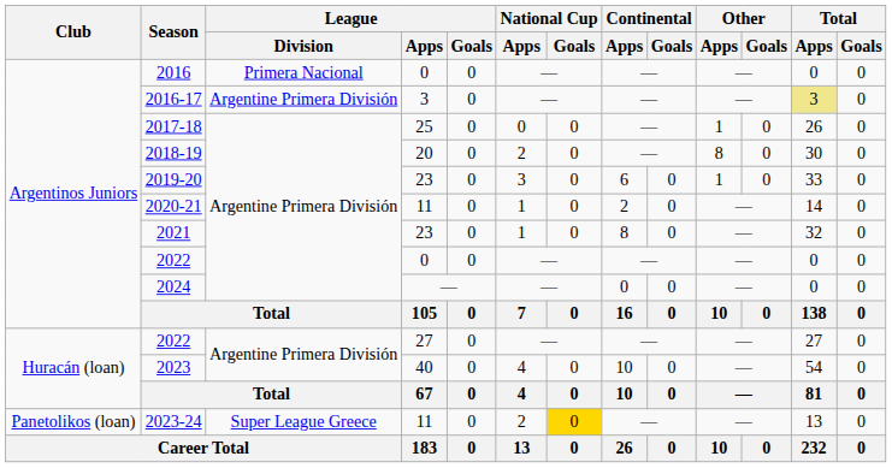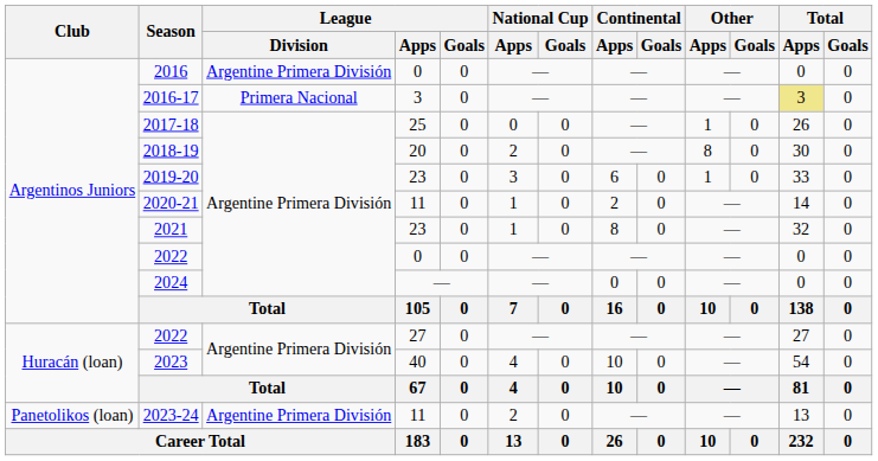 <table class="wikitable" style="text-align: center">
 <tr>
 <th rowspan="2">Club</th>
 <th rowspan="2">Season</th>
 <th colspan="3">League</th>
 <th colspan="2">National Cup</th>
 <th colspan="2">Continental</th>
 <th colspan="2">Other</th>
 <th colspan="2">Total</th>
 </tr>
 <tr>
 <th>Division</th>
 <th>Apps</th>
 <th>Goals</th>
 <th>Apps</th>
 <th>Goals</th>
 <th>Apps</th>
 <th>Goals</th>
 <th>Apps</th>
 <th>Goals</th>
 <th>Apps</th>
 <th>Goals</th>
 </tr>
 <tr>
 <td rowspan="10"><a href='#'>Argentinos Juniors</a></td>
 <td><a href='#'>2016</a></td>
-<td><a href='#'>Primera Nacional</a></td>
+<td><a href='#'>Argentine Primera División</a></td>
 <td>0</td>
 <td>0</td>
 <td colspan="2">—</td>
 <td colspan="2">—</td>
 <td colspan="2">—</td>
 <td>0</td>
 <td>0</td>
 </tr>
 <tr>
 <td><a href='#'>2016-17</a></td>
-<td><a href='#'>Argentine Primera División</a></td>
+<td><a href='#'>Primera Nacional</a></td>
 <td>3</td>
 <td>0</td>
 <td colspan="2">—</td>
 <td colspan="2">—</td>
 <td colspan="2">—</td>
 <td style="background: khaki;">3</td>
 <td>0</td>
 </tr>
 <tr>
 <td><a href='#'>2017-18</a></td>
 <td rowspan="7">Argentine Primera División</td>
 <td>25</td>
 <td>0</td>
 <td>0</td>
 <td>0</td>
 <td colspan="2">—</td>
 <td>1</td>
 <td>0</td>
 <td>26</td>
 <td>0</td>
 </tr>
 <tr>
 <td><a href='#'>2018-19</a></td>
 <td>20</td>
 <td>0</td>
 <td>2</td>
 <td>0</td>
 <td colspan="2">—</td>
 <td>8</td>
 <td>0</td>
 <td>30</td>
 <td>0</td>
 </tr>
 <tr>
 <td><a href='#'>2019-20</a></td>
 <td>23</td>
 <td>0</td>
 <td>3</td>
 <td>0</td>
 <td>6</td>
 <td>0</td>
 <td>1</td>
 <td>0</td>
 <td>33</td>
 <td>0</td>
 </tr>
 <tr>
 <td><a href='#'>2020-21</a></td>
 <td>11</td>
 <td>0</td>
 <td>1</td>
 <td>0</td>
 <td>2</td>
 <td>0</td>
 <td colspan="2">—</td>
 <td>14</td>
 <td>0</td>
 </tr>
 <tr>
 <td><a href='#'>2021</a></td>
 <td>23</td>
 <td>0</td>
 <td>1</td>
 <td>0</td>
 <td>8</td>
 <td>0</td>
 <td colspan="2">—</td>
 <td>32</td>
 <td>0</td>
 </tr>
 <tr>
 <td><a href='#'>2022</a></td>
 <td>0</td>
 <td>0</td>
 <td colspan="2">—</td>
 <td colspan="2">—</td>
 <td colspan="2">—</td>
 <td>0</td>
 <td>0</td>
 </tr>
 <tr>
 <td><a href='#'>2024</a></td>
 <td colspan="2">—</td>
 <td colspan="2">—</td>
 <td>0</td>
 <td>0</td>
 <td colspan="2">—</td>
 <td>0</td>
 <td>0</td>
 </tr>
 <tr>
 <th colspan="2">Total</th>
 <th>105</th>
 <th>0</th>
 <th>7</th>
 <th>0</th>
 <th>16</th>
 <th>0</th>
 <th>10</th>
 <th>0</th>
 <th>138</th>
 <th>0</th>
 </tr>
 <tr>
 <td rowspan="3"><a href='#'>Huracán</a> (loan)</td>
 <td><a href='#'>2022</a></td>
 <td rowspan="2">Argentine Primera División</td>
 <td>27</td>
 <td>0</td>
 <td colspan="2">—</td>
 <td colspan="2">—</td>
 <td colspan="2">—</td>
 <td>27</td>
 <td>0</td>
 </tr>
 <tr>
 <td><a href='#'>2023</a></td>
 <td>40</td>
 <td>0</td>
 <td>4</td>
 <td>0</td>
 <td>10</td>
 <td>0</td>
 <td colspan="2">—</td>
 <td>54</td>
 <td>0</td>
 </tr>
 <tr>
 <th colspan="2">Total</th>
 <th>67</th>
 <th>0</th>
 <th>4</th>
 <th>0</th>
 <th>10</th>
 <th>0</th>
 <th colspan="2">—</th>
 <th>81</th>
 <th>0</th>
 </tr>
 <tr>
 <td><a href='#'>Panetolikos</a> (loan)</td>
 <td><a href='#'>2023-24</a></td>
-<td><a href='#'>Super League Greece</a></td>
+<td><a href='#'>Argentine Primera División</a></td>
 <td>11</td>
 <td>0</td>
 <td>2</td>
-<td style="background: gold;">0</td>
+<td>0</td>
 <td colspan="2">—</td>
 <td colspan="2">—</td>
 <td>13</td>
 <td>0</td>
 </tr>
 <tr>
 <th colspan="3">Career Total</th>
 <th>183</th>
 <th>0</th>
 <th>13</th>
 <th>0</th>
 <th>26</th>
 <th>0</th>
 <th>10</th>
 <th>0</th>
 <th>232</th>
 <th>0</th>
 </tr>
 </table>
